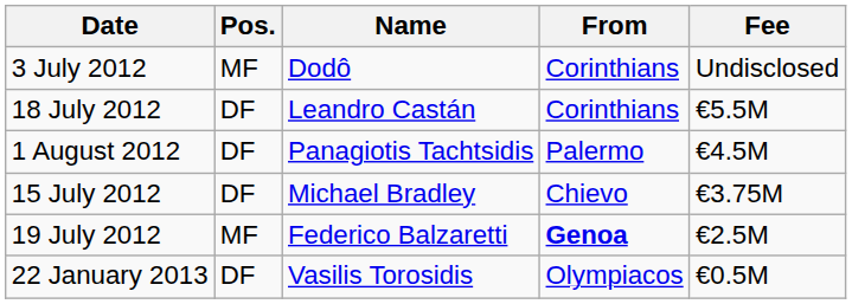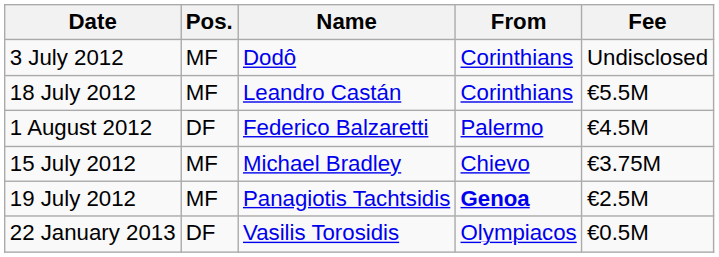 <table class="wikitable">
 <tr>
 <th>Date</th>
 <th>Pos.</th>
 <th>Name</th>
 <th>From</th>
 <th>Fee</th>
 </tr>
 <tr>
 <td>3 July 2012</td>
 <td>MF</td>
 <td> <a href='#'>Dodô</a></td>
 <td> <a href='#'>Corinthians</a></td>
 <td>Undisclosed</td>
 </tr>
 <tr>
 <td>18 July 2012</td>
-<td>DF</td>
+<td>MF</td>
 <td> <a href='#'>Leandro Castán</a></td>
 <td> <a href='#'>Corinthians</a></td>
 <td>€5.5M</td>
 </tr>
 <tr>
 <td>1 August 2012</td>
 <td>DF</td>
-<td> <a href='#'>Panagiotis Tachtsidis</a></td>
+<td> <a href='#'>Federico Balzaretti</a></td>
 <td> <a href='#'>Palermo</a></td>
 <td>€4.5M</td>
 </tr>
 <tr>
 <td>15 July 2012</td>
-<td>DF</td>
+<td>MF</td>
 <td> <a href='#'>Michael Bradley</a></td>
 <td> <a href='#'>Chievo</a></td>
 <td>€3.75M</td>
 </tr>
 <tr>
 <td>19 July 2012</td>
 <td>MF</td>
-<td> <a href='#'>Federico Balzaretti</a></td>
+<td> <a href='#'>Panagiotis Tachtsidis</a></td>
 <td><strong> <a href='#'>Genoa</a></strong></td>
 <td>€2.5M</td>
 </tr>
 <tr>
 <td>22 January 2013</td>
 <td>DF</td>
 <td> <a href='#'>Vasilis Torosidis</a></td>
 <td> <a href='#'>Olympiacos</a></td>
 <td>€0.5M</td>
 </tr>
 </table>
